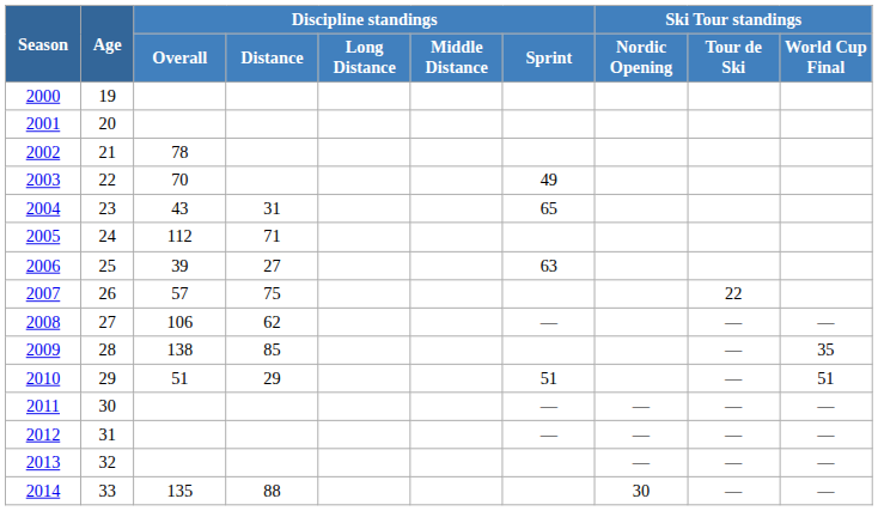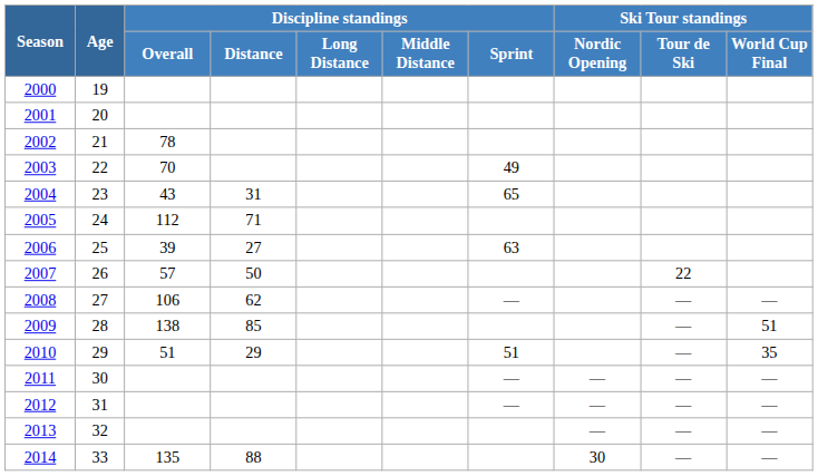 <table class="wikitable" style="font-size:95%; text-align:center; border:grey solid 1px; border-collapse:collapse; background:#ffffff;">
 <tr>
 <th style="background-color:#369; color:white; width:60px;" rowspan="2"> Season </th>
 <th style="background-color:#369; color:white; width:40px;" rowspan="2"> Age </th>
 <th style="background-color:#4180be; color:white;" colspan="5">Discipline standings</th>
 <th style="background-color:#4180be; color:white;" colspan="3">Ski Tour standings</th>
 </tr>
 <tr>
 <th style="background-color:#4180be; color:white; width:75px;">Overall</th>
 <th style="background-color:#4180be; color:white; width:75px;">Distance</th>
 <th style="background-color:#4180be; color:white; width:75px;">Long Distance</th>
 <th style="background-color:#4180be; color:white; width:75px;">Middle Distance</th>
 <th style="background-color:#4180be; color:white; width:75px;">Sprint</th>
 <th style="background-color:#4180be; color:white; width:75px;">Nordic<br>Opening</th>
 <th style="background-color:#4180be; color:white; width:75px;">Tour de<br>Ski</th>
 <th style="background-color:#4180be; color:white; width:75px;">World Cup<br>Final</th>
 </tr>
 <tr>
 <td><a href='#'>2000</a></td>
 <td>19</td>
 <td></td>
 <td></td>
 <td></td>
 <td></td>
 <td></td>
 <td></td>
 <td></td>
 <td></td>
 </tr>
 <tr>
 <td><a href='#'>2001</a></td>
 <td>20</td>
 <td></td>
 <td></td>
 <td></td>
 <td></td>
 <td></td>
 <td></td>
 <td></td>
 <td></td>
 </tr>
 <tr>
 <td><a href='#'>2002</a></td>
 <td>21</td>
 <td>78</td>
 <td></td>
 <td></td>
 <td></td>
 <td></td>
 <td></td>
 <td></td>
 <td></td>
 </tr>
 <tr>
 <td><a href='#'>2003</a></td>
 <td>22</td>
 <td>70</td>
 <td></td>
 <td></td>
 <td></td>
 <td>49</td>
 <td></td>
 <td></td>
 <td></td>
 </tr>
 <tr>
 <td><a href='#'>2004</a></td>
 <td>23</td>
 <td>43</td>
 <td>31</td>
 <td></td>
 <td></td>
 <td>65</td>
 <td></td>
 <td></td>
 <td></td>
 </tr>
 <tr>
 <td><a href='#'>2005</a></td>
 <td>24</td>
 <td>112</td>
 <td>71</td>
 <td></td>
 <td></td>
 <td></td>
 <td></td>
 <td></td>
 <td></td>
 </tr>
 <tr>
 <td><a href='#'>2006</a></td>
 <td>25</td>
 <td>39</td>
 <td>27</td>
 <td></td>
 <td></td>
 <td>63</td>
 <td></td>
 <td></td>
 <td></td>
 </tr>
 <tr>
 <td><a href='#'>2007</a></td>
 <td>26</td>
 <td>57</td>
-<td>75</td>
+<td>50</td>
 <td></td>
 <td></td>
 <td></td>
 <td></td>
 <td>22</td>
 <td></td>
 </tr>
 <tr>
 <td><a href='#'>2008</a></td>
 <td>27</td>
 <td>106</td>
 <td>62</td>
 <td></td>
 <td></td>
 <td>—</td>
 <td></td>
 <td>—</td>
 <td>—</td>
 </tr>
 <tr>
 <td><a href='#'>2009</a></td>
 <td>28</td>
 <td>138</td>
 <td>85</td>
 <td></td>
 <td></td>
 <td></td>
 <td></td>
 <td>—</td>
-<td>35</td>
+<td>51</td>
 </tr>
 <tr>
 <td><a href='#'>2010</a></td>
 <td>29</td>
 <td>51</td>
 <td>29</td>
 <td></td>
 <td></td>
 <td>51</td>
 <td></td>
 <td>—</td>
-<td>51</td>
+<td>35</td>
 </tr>
 <tr>
 <td><a href='#'>2011</a></td>
 <td>30</td>
 <td></td>
 <td></td>
 <td></td>
 <td></td>
 <td>—</td>
 <td>—</td>
 <td>—</td>
 <td>—</td>
 </tr>
 <tr>
 <td><a href='#'>2012</a></td>
 <td>31</td>
 <td></td>
 <td></td>
 <td></td>
 <td></td>
 <td>—</td>
 <td>—</td>
 <td>—</td>
 <td>—</td>
 </tr>
 <tr>
 <td><a href='#'>2013</a></td>
 <td>32</td>
 <td></td>
 <td></td>
 <td></td>
 <td></td>
 <td></td>
 <td>—</td>
 <td>—</td>
 <td>—</td>
 </tr>
 <tr>
 <td><a href='#'>2014</a></td>
 <td>33</td>
 <td>135</td>
 <td>88</td>
 <td></td>
 <td></td>
 <td></td>
 <td>30</td>
 <td>—</td>
 <td>—</td>
 </tr>
 </table>
